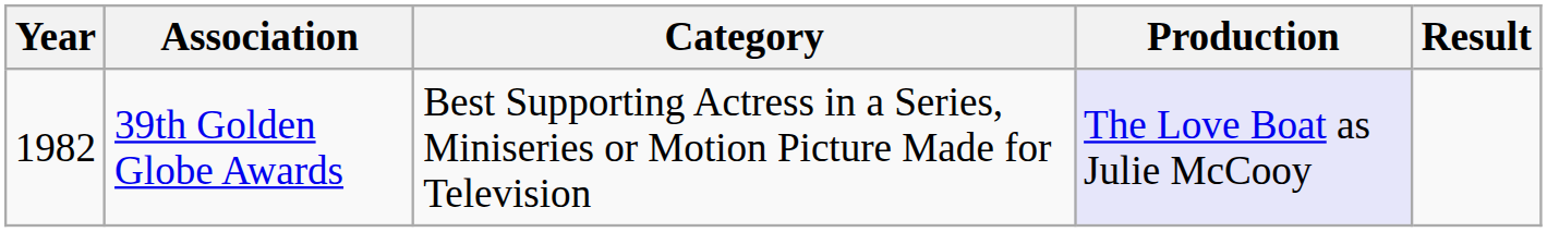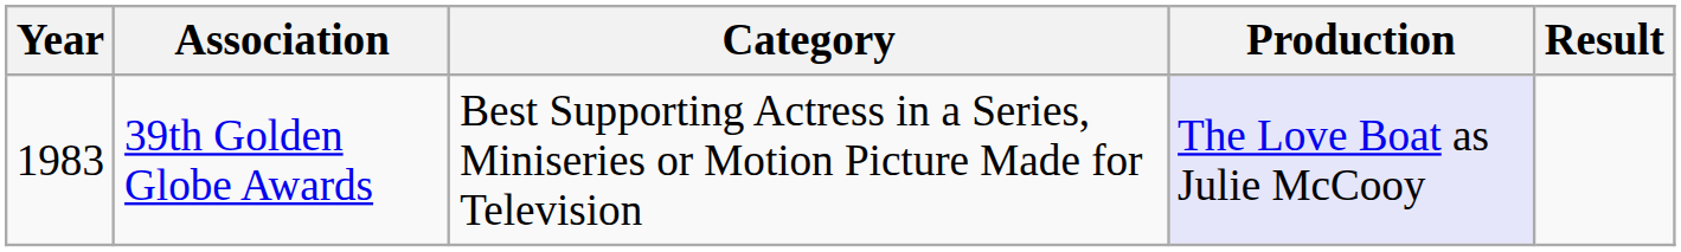 <table class="wikitable sortable">
 <tr>
 <th>Year</th>
 <th>Association</th>
 <th>Category</th>
 <th>Production</th>
 <th>Result</th>
 </tr>
 <tr>
-<td>1982</td>
+<td>1983</td>
 <td><a href='#'>39th Golden Globe Awards</a></td>
 <td>Best Supporting Actress in a Series, Miniseries or Motion Picture Made for Television</td>
 <td style="background: lavender;"><a href='#'>The Love Boat</a> as Julie McCooy</td>
 <td></td>
 </tr>
 </table>
